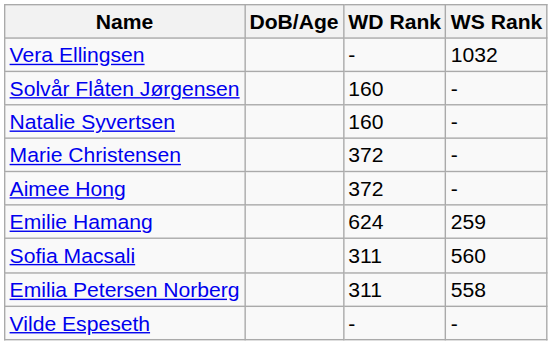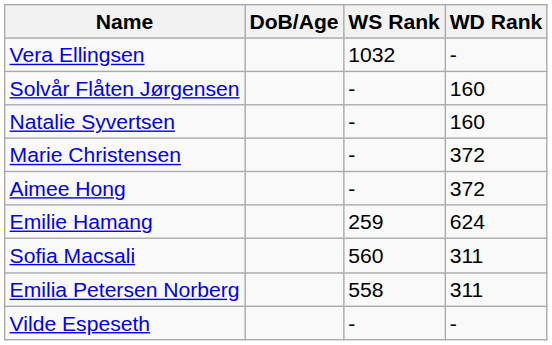 <table class="wikitable" style="text-align: left; font-size:95%;">
 <tr>
 <th>Name</th>
 <th>DoB/Age</th>
+<th>WS Rank</th>
 <th>WD Rank</th>
-<th>WS Rank</th>
 </tr>
 <tr>
 <td><a href='#'>Vera Ellingsen</a></td>
 <td></td>
+<td>1032</td>
 <td>-</td>
-<td>1032</td>
 </tr>
 <tr>
 <td><a href='#'>Solvår Flåten Jørgensen</a></td>
 <td></td>
+<td>-</td>
 <td>160</td>
-<td>-</td>
 </tr>
 <tr>
 <td><a href='#'>Natalie Syvertsen</a></td>
 <td></td>
+<td>-</td>
 <td>160</td>
-<td>-</td>
 </tr>
 <tr>
 <td><a href='#'>Marie Christensen</a></td>
 <td></td>
+<td>-</td>
 <td>372</td>
-<td>-</td>
 </tr>
 <tr>
 <td><a href='#'>Aimee Hong</a></td>
 <td></td>
+<td>-</td>
 <td>372</td>
-<td>-</td>
 </tr>
 <tr>
 <td><a href='#'>Emilie Hamang</a></td>
 <td></td>
+<td>259</td>
 <td>624</td>
-<td>259</td>
 </tr>
 <tr>
 <td><a href='#'>Sofia Macsali</a></td>
 <td></td>
+<td>560</td>
 <td>311</td>
-<td>560</td>
 </tr>
 <tr>
 <td><a href='#'>Emilia Petersen Norberg</a></td>
 <td></td>
+<td>558</td>
 <td>311</td>
-<td>558</td>
 </tr>
 <tr>
 <td><a href='#'>Vilde Espeseth</a></td>
 <td></td>
 <td>-</td>
 <td>-</td>
 </tr>
 </table>
